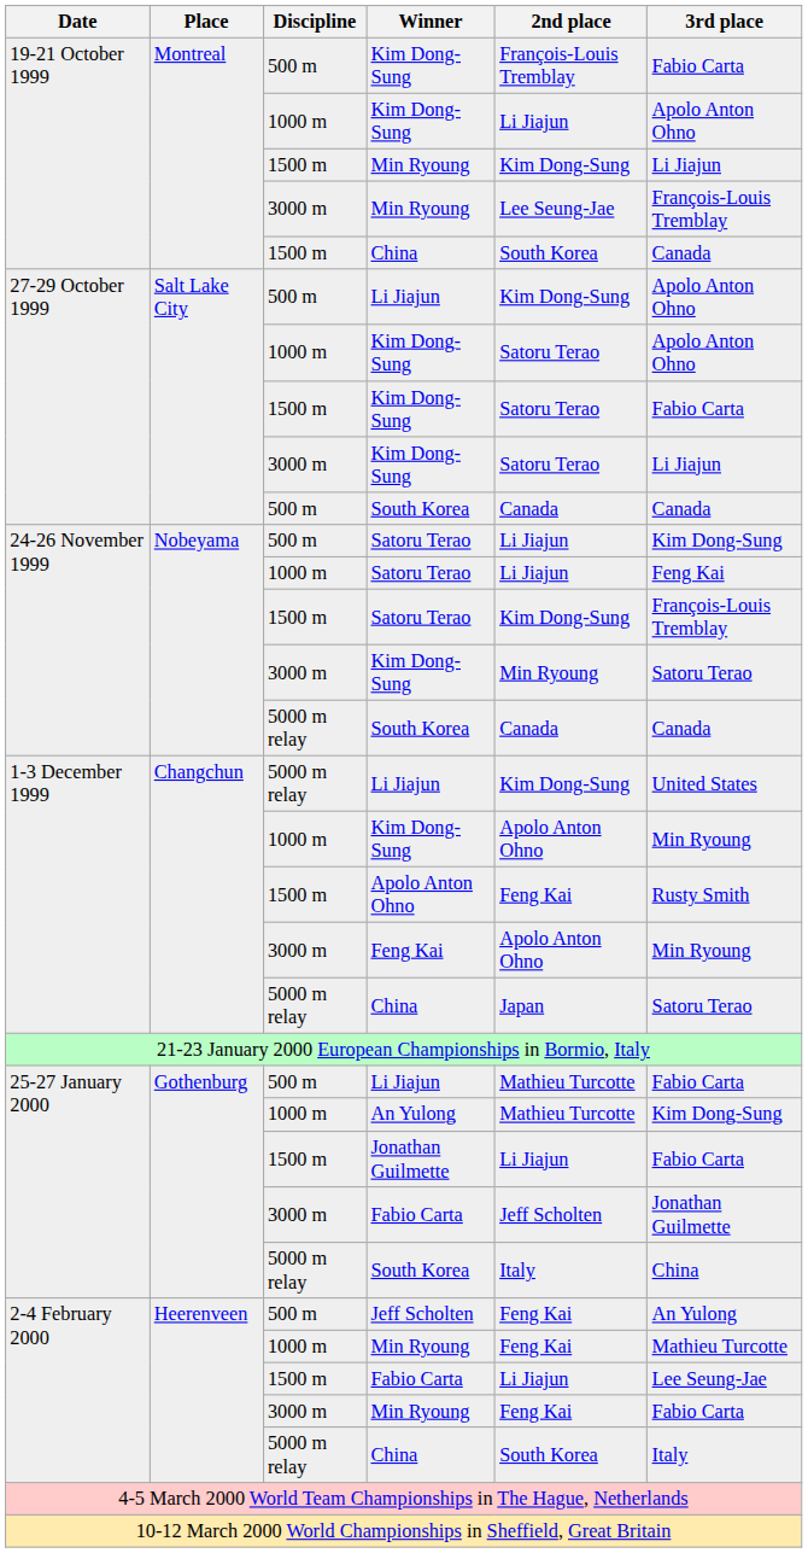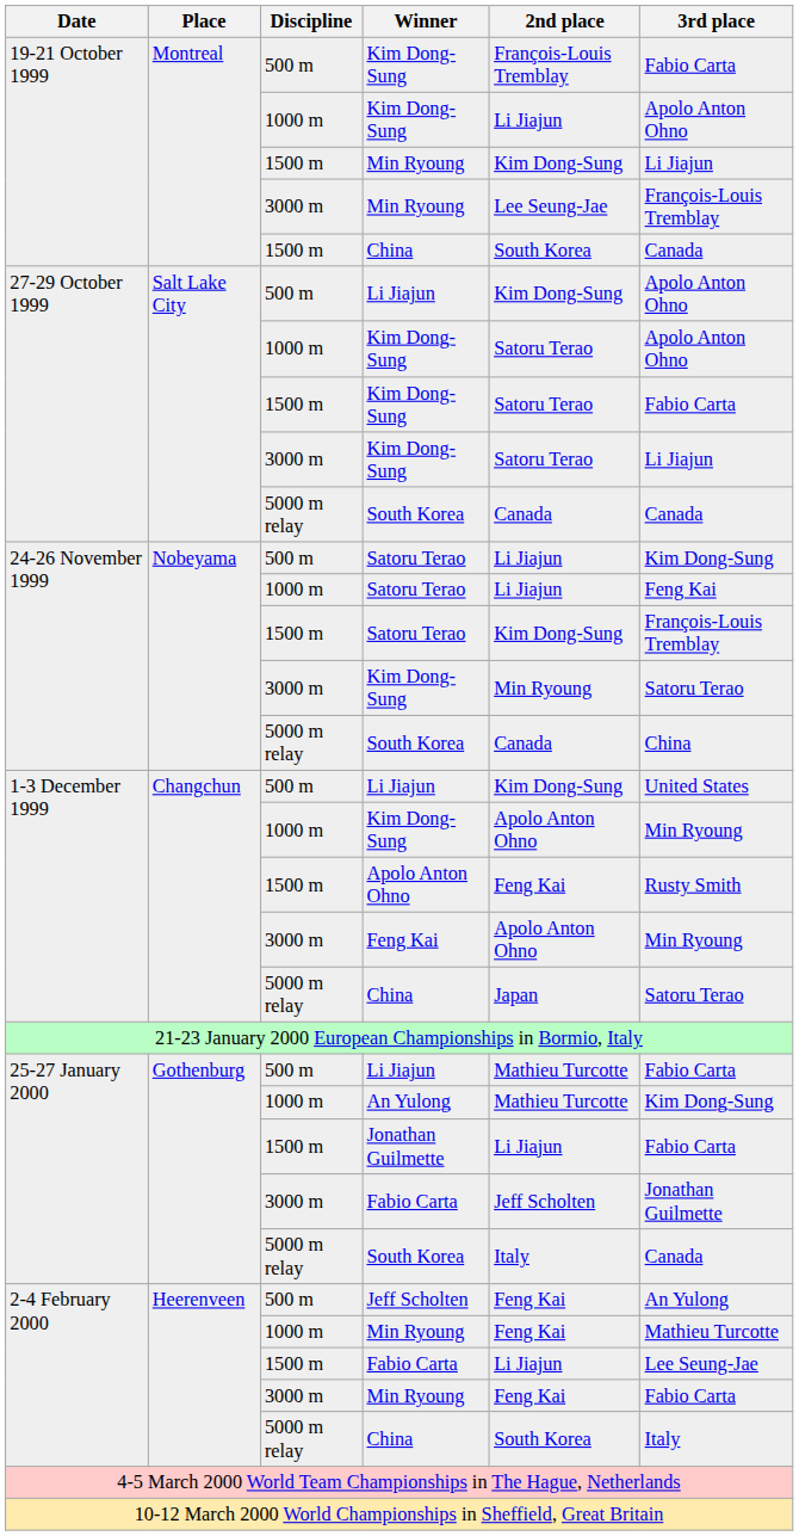 <table class="wikitable" style="font-size:95%; margin-top:0em;" width="99%">
 <tr align="left" style="background:#DCDCDC;">
 <th>Date</th>
 <th>Place</th>
 <th>Discipline</th>
 <th>Winner</th>
 <th>2nd place</th>
 <th>3rd place</th>
 </tr>
 <tr bgcolor="#efefef">
 <td rowspan="5" valign="top">19-21 October 1999</td>
 <td rowspan="5" valign="top"> <a href='#'>Montreal</a></td>
 <td>500 m</td>
 <td> <a href='#'>Kim Dong-Sung</a></td>
 <td> <a href='#'>François-Louis Tremblay</a></td>
 <td> <a href='#'>Fabio Carta</a></td>
 </tr>
 <tr bgcolor="#efefef">
 <td>1000 m</td>
 <td> <a href='#'>Kim Dong-Sung</a></td>
 <td> <a href='#'>Li Jiajun</a></td>
 <td> <a href='#'>Apolo Anton Ohno</a></td>
 </tr>
 <tr bgcolor="#efefef">
 <td>1500 m</td>
 <td> <a href='#'>Min Ryoung</a></td>
 <td> <a href='#'>Kim Dong-Sung</a></td>
 <td> <a href='#'>Li Jiajun</a></td>
 </tr>
 <tr bgcolor="#efefef">
 <td>3000 m</td>
 <td> <a href='#'>Min Ryoung</a></td>
 <td> <a href='#'>Lee Seung-Jae</a></td>
 <td> <a href='#'>François-Louis Tremblay</a></td>
 </tr>
 <tr bgcolor="#efefef">
 <td>1500 m</td>
 <td> <a href='#'>China</a></td>
 <td> <a href='#'>South Korea</a></td>
 <td> <a href='#'>Canada</a></td>
 </tr>
 <tr bgcolor="#efefef">
 <td rowspan="5" valign="top">27-29 October 1999</td>
 <td rowspan="5" valign="top"> <a href='#'>Salt Lake City</a></td>
 <td>500 m</td>
 <td> <a href='#'>Li Jiajun</a></td>
 <td> <a href='#'>Kim Dong-Sung</a></td>
 <td> <a href='#'>Apolo Anton Ohno</a></td>
 </tr>
 <tr bgcolor="#efefef">
 <td>1000 m</td>
 <td> <a href='#'>Kim Dong-Sung</a></td>
 <td> <a href='#'>Satoru Terao</a></td>
 <td> <a href='#'>Apolo Anton Ohno</a></td>
 </tr>
 <tr bgcolor="#efefef">
 <td>1500 m</td>
 <td> <a href='#'>Kim Dong-Sung</a></td>
 <td> <a href='#'>Satoru Terao</a></td>
 <td> <a href='#'>Fabio Carta</a></td>
 </tr>
 <tr bgcolor="#efefef">
 <td>3000 m</td>
 <td> <a href='#'>Kim Dong-Sung</a></td>
 <td> <a href='#'>Satoru Terao</a></td>
 <td> <a href='#'>Li Jiajun</a></td>
 </tr>
 <tr bgcolor="#efefef">
-<td>500 m</td>
+<td>5000 m relay</td>
 <td> <a href='#'>South Korea</a></td>
 <td> <a href='#'>Canada</a></td>
 <td> <a href='#'>Canada</a></td>
 </tr>
 <tr bgcolor="#efefef">
 <td rowspan="5" valign="top">24-26 November 1999</td>
 <td rowspan="5" valign="top"> <a href='#'>Nobeyama</a></td>
 <td>500 m</td>
 <td> <a href='#'>Satoru Terao</a></td>
 <td> <a href='#'>Li Jiajun</a></td>
 <td> <a href='#'>Kim Dong-Sung</a></td>
 </tr>
 <tr bgcolor="#efefef">
 <td>1000 m</td>
 <td> <a href='#'>Satoru Terao</a></td>
 <td> <a href='#'>Li Jiajun</a></td>
 <td> <a href='#'>Feng Kai</a></td>
 </tr>
 <tr bgcolor="#efefef">
 <td>1500 m</td>
 <td> <a href='#'>Satoru Terao</a></td>
 <td> <a href='#'>Kim Dong-Sung</a></td>
 <td> <a href='#'>François-Louis Tremblay</a></td>
 </tr>
 <tr bgcolor="#efefef">
 <td>3000 m</td>
 <td> <a href='#'>Kim Dong-Sung</a></td>
 <td> <a href='#'>Min Ryoung</a></td>
 <td> <a href='#'>Satoru Terao</a></td>
 </tr>
 <tr bgcolor="#efefef">
 <td>5000 m relay</td>
 <td> <a href='#'>South Korea</a></td>
 <td> <a href='#'>Canada</a></td>
-<td> <a href='#'>Canada</a></td>
+<td> <a href='#'>China</a></td>
 </tr>
 <tr bgcolor="#efefef">
 <td rowspan="5" valign="top">1-3 December 1999</td>
 <td rowspan="5" valign="top"> <a href='#'>Changchun</a></td>
-<td>5000 m relay</td>
+<td>500 m</td>
 <td> <a href='#'>Li Jiajun</a></td>
 <td> <a href='#'>Kim Dong-Sung</a></td>
 <td> <a href='#'>United States</a></td>
 </tr>
 <tr bgcolor="#efefef">
 <td>1000 m</td>
 <td> <a href='#'>Kim Dong-Sung</a></td>
 <td> <a href='#'>Apolo Anton Ohno</a></td>
 <td> <a href='#'>Min Ryoung</a></td>
 </tr>
 <tr bgcolor="#efefef">
 <td>1500 m</td>
 <td> <a href='#'>Apolo Anton Ohno</a></td>
 <td> <a href='#'>Feng Kai</a></td>
 <td> <a href='#'>Rusty Smith</a></td>
 </tr>
 <tr bgcolor="#efefef">
 <td>3000 m</td>
 <td> <a href='#'>Feng Kai</a></td>
 <td> <a href='#'>Apolo Anton Ohno</a></td>
 <td> <a href='#'>Min Ryoung</a></td>
 </tr>
 <tr bgcolor="#efefef">
 <td>5000 m relay</td>
 <td> <a href='#'>China</a></td>
 <td> <a href='#'>Japan</a></td>
 <td> <a href='#'>Satoru Terao</a></td>
 </tr>
 <tr style="background:#B9FFC5">
 <td colspan="6" align="center">21-23 January 2000 <a href='#'>European Championships</a> in  <a href='#'>Bormio</a>, <a href='#'>Italy</a></td>
 </tr>
 <tr bgcolor="#efefef">
 <td rowspan="5" valign="top">25-27 January 2000</td>
 <td rowspan="5" valign="top"> <a href='#'>Gothenburg</a></td>
 <td>500 m</td>
 <td> <a href='#'>Li Jiajun</a></td>
 <td> <a href='#'>Mathieu Turcotte</a></td>
 <td> <a href='#'>Fabio Carta</a></td>
 </tr>
 <tr bgcolor="#efefef">
 <td>1000 m</td>
 <td> <a href='#'>An Yulong</a></td>
 <td> <a href='#'>Mathieu Turcotte</a></td>
 <td> <a href='#'>Kim Dong-Sung</a></td>
 </tr>
 <tr bgcolor="#efefef">
 <td>1500 m</td>
 <td> <a href='#'>Jonathan Guilmette</a></td>
 <td> <a href='#'>Li Jiajun</a></td>
 <td> <a href='#'>Fabio Carta</a></td>
 </tr>
 <tr bgcolor="#efefef">
 <td>3000 m</td>
 <td> <a href='#'>Fabio Carta</a></td>
 <td> <a href='#'>Jeff Scholten</a></td>
 <td> <a href='#'>Jonathan Guilmette</a></td>
 </tr>
 <tr bgcolor="#efefef">
 <td>5000 m relay</td>
 <td> <a href='#'>South Korea</a></td>
 <td> <a href='#'>Italy</a></td>
-<td> <a href='#'>China</a></td>
+<td> <a href='#'>Canada</a></td>
 </tr>
 <tr bgcolor="#efefef">
 <td rowspan="5" valign="top">2-4 February 2000</td>
 <td rowspan="5" valign="top"> <a href='#'>Heerenveen</a></td>
 <td>500 m</td>
 <td> <a href='#'>Jeff Scholten</a></td>
 <td> <a href='#'>Feng Kai</a></td>
 <td> <a href='#'>An Yulong</a></td>
 </tr>
 <tr bgcolor="#efefef">
 <td>1000 m</td>
 <td> <a href='#'>Min Ryoung</a></td>
 <td> <a href='#'>Feng Kai</a></td>
 <td> <a href='#'>Mathieu Turcotte</a></td>
 </tr>
 <tr bgcolor="#efefef">
 <td>1500 m</td>
 <td> <a href='#'>Fabio Carta</a></td>
 <td> <a href='#'>Li Jiajun</a></td>
 <td> <a href='#'>Lee Seung-Jae</a></td>
 </tr>
 <tr bgcolor="#efefef">
 <td>3000 m</td>
 <td> <a href='#'>Min Ryoung</a></td>
 <td> <a href='#'>Feng Kai</a></td>
 <td> <a href='#'>Fabio Carta</a></td>
 </tr>
 <tr bgcolor="#efefef">
 <td>5000 m relay</td>
 <td> <a href='#'>China</a></td>
 <td> <a href='#'>South Korea</a></td>
 <td> <a href='#'>Italy</a></td>
 </tr>
 <tr style="background:#FFCBCB">
 <td colspan="6" align="center">4-5 March 2000 <a href='#'>World Team Championships</a> in  <a href='#'>The Hague</a>, <a href='#'>Netherlands</a></td>
 </tr>
 <tr style="background:#FFEBAD">
 <td colspan="6" align="center">10-12 March 2000 <a href='#'>World Championships</a> in  <a href='#'>Sheffield</a>, <a href='#'>Great Britain</a></td>
 </tr>
 </table>
